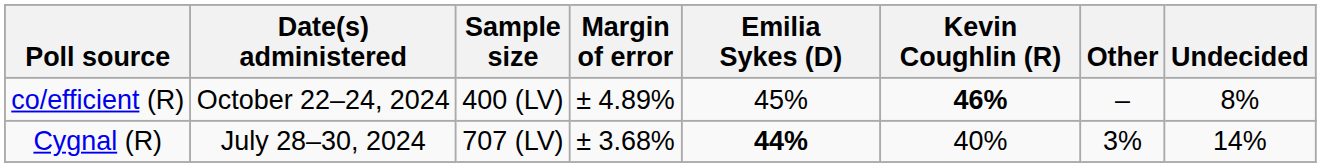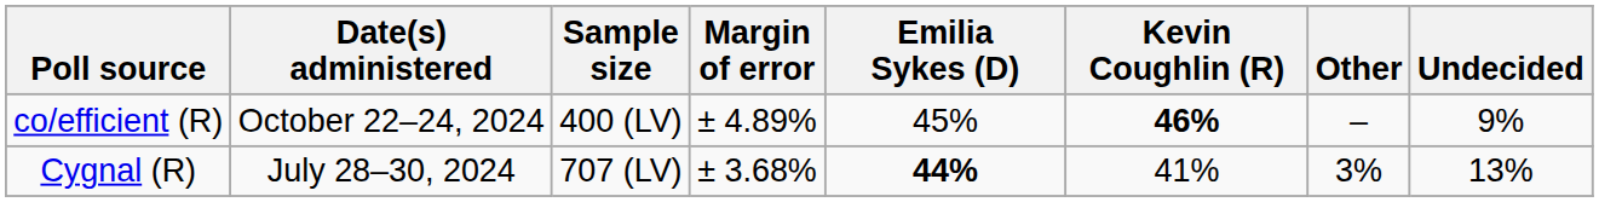 <table class="wikitable" style="font-size:90%;text-align:center;">
 <tr valign=bottom>
 <th>Poll source</th>
 <th>Date(s)<br>administered</th>
 <th>Sample<br>size</th>
 <th>Margin<br>of error</th>
 <th style="width:100px;">Emilia<br>Sykes (D)</th>
 <th style="width:100px;">Kevin<br>Coughlin (R)</th>
 <th>Other</th>
 <th>Undecided</th>
 </tr>
 <tr>
 <td><a href='#'>co/efficient</a> (R)</td>
 <td>October 22–24, 2024</td>
 <td>400 (LV)</td>
 <td>± 4.89%</td>
 <td>45%</td>
 <td><strong>46%</strong></td>
 <td>–</td>
-<td>8%</td>
+<td>9%</td>
 </tr>
 <tr>
 <td><a href='#'>Cygnal</a> (R)</td>
 <td>July 28–30, 2024</td>
 <td>707 (LV)</td>
 <td>± 3.68%</td>
 <td><strong>44%</strong></td>
-<td>40%</td>
+<td>41%</td>
 <td>3%</td>
-<td>14%</td>
+<td>13%</td>
 </tr>
 </table>
